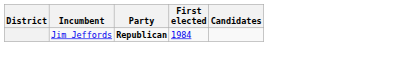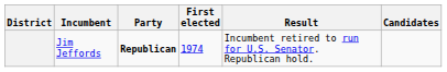 <table class=wikitable>
 <tr valign=bottom>
 <th>District</th>
 <th>Incumbent</th>
 <th>Party</th>
 <th>First<br>elected</th>
+<th>Result</th>
 <th>Candidates</th>
 </tr>
 <tr>
 <th></th>
 <td><a href='#'>Jim Jeffords</a></td>
 <td><strong>Republican</strong></td>
-<td><a href='#'>1984</a></td>
+<td><a href='#'>1974</a></td>
+<td>Incumbent retired to <a href='#'>run for U.S. Senator</a>.<br>Republican hold.</td>
 <td nowrap></td>
 </tr>
 </table>
